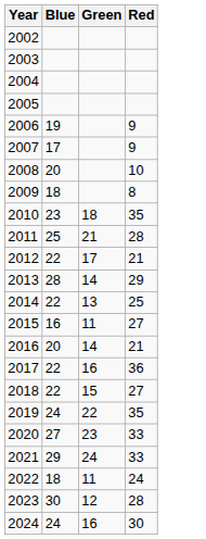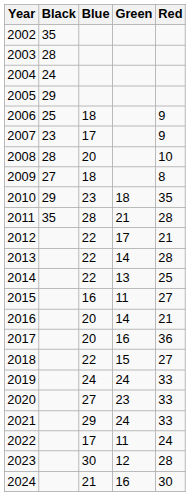 <table class="wikitable">
 <tr>
 <th>Year</th>
+<th>Black</th>
 <th>Blue</th>
 <th>Green</th>
 <th>Red</th>
 </tr>
 <tr>
 <td>2002</td>
+<td>35</td>
 <td></td>
 <td></td>
 <td></td>
 </tr>
 <tr>
 <td>2003</td>
+<td>28</td>
 <td></td>
 <td></td>
 <td></td>
 </tr>
 <tr>
 <td>2004</td>
+<td>24</td>
 <td></td>
 <td></td>
 <td></td>
 </tr>
 <tr>
 <td>2005</td>
+<td>29</td>
 <td></td>
 <td></td>
 <td></td>
 </tr>
 <tr>
 <td>2006</td>
-<td>19</td>
+<td>25</td>
+<td>18</td>
 <td></td>
 <td>9</td>
 </tr>
 <tr>
 <td>2007</td>
+<td>23</td>
 <td>17</td>
 <td></td>
 <td>9</td>
 </tr>
 <tr>
 <td>2008</td>
+<td>28</td>
 <td>20</td>
 <td></td>
 <td>10</td>
 </tr>
 <tr>
 <td>2009</td>
+<td>27</td>
 <td>18</td>
 <td></td>
 <td>8</td>
 </tr>
 <tr>
 <td>2010</td>
+<td>29</td>
 <td>23</td>
 <td>18</td>
 <td>35</td>
 </tr>
 <tr>
 <td>2011</td>
-<td>25</td>
+<td>35</td>
+<td>28</td>
 <td>21</td>
 <td>28</td>
 </tr>
 <tr>
 <td>2012</td>
+<td></td>
 <td>22</td>
 <td>17</td>
 <td>21</td>
 </tr>
 <tr>
 <td>2013</td>
+<td></td>
+<td>22</td>
+<td>14</td>
 <td>28</td>
-<td>14</td>
-<td>29</td>
 </tr>
 <tr>
 <td>2014</td>
+<td></td>
 <td>22</td>
 <td>13</td>
 <td>25</td>
 </tr>
 <tr>
 <td>2015</td>
+<td></td>
 <td>16</td>
 <td>11</td>
 <td>27</td>
 </tr>
 <tr>
 <td>2016</td>
+<td></td>
 <td>20</td>
 <td>14</td>
 <td>21</td>
 </tr>
 <tr>
 <td>2017</td>
-<td>22</td>
+<td></td>
+<td>20</td>
 <td>16</td>
 <td>36</td>
 </tr>
 <tr>
 <td>2018</td>
+<td></td>
 <td>22</td>
 <td>15</td>
 <td>27</td>
 </tr>
 <tr>
 <td>2019</td>
+<td></td>
 <td>24</td>
-<td>22</td>
-<td>35</td>
+<td>24</td>
+<td>33</td>
 </tr>
 <tr>
 <td>2020</td>
+<td></td>
 <td>27</td>
 <td>23</td>
 <td>33</td>
 </tr>
 <tr>
 <td>2021</td>
+<td></td>
 <td>29</td>
 <td>24</td>
 <td>33</td>
 </tr>
 <tr>
 <td>2022</td>
-<td>18</td>
+<td></td>
+<td>17</td>
 <td>11</td>
 <td>24</td>
 </tr>
 <tr>
 <td>2023</td>
+<td></td>
 <td>30</td>
 <td>12</td>
 <td>28</td>
 </tr>
 <tr>
 <td>2024</td>
-<td>24</td>
+<td></td>
+<td>21</td>
 <td>16</td>
 <td>30</td>
 </tr>
 </table>
